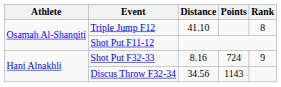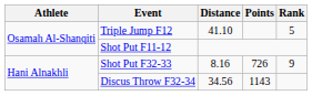 <table class="wikitable">
 <tr>
 <th>Athlete</th>
 <th>Event</th>
 <th>Distance</th>
 <th>Points</th>
 <th>Rank</th>
 </tr>
 <tr align=center>
 <td align=left rowspan=2><a href='#'>Osamah Al-Shanqiti</a></td>
 <td align=left><a href='#'>Triple Jump F12</a></td>
 <td>41.10</td>
 <td></td>
-<td>8</td>
+<td>5</td>
 </tr>
 <tr align=center>
 <td align=left><a href='#'>Shot Put F11-12</a></td>
 <td colspan=3></td>
 </tr>
 <tr align=center>
 <td align=left rowspan=2><a href='#'>Hani Alnakhli</a></td>
 <td align=left><a href='#'>Shot Put F32-33</a></td>
 <td>8.16</td>
-<td>724</td>
+<td>726</td>
 <td>9</td>
 </tr>
 <tr align=center>
 <td align=left><a href='#'>Discus Throw F32-34</a></td>
 <td>34.56</td>
 <td>1143</td>
 <td></td>
 </tr>
 </table>
